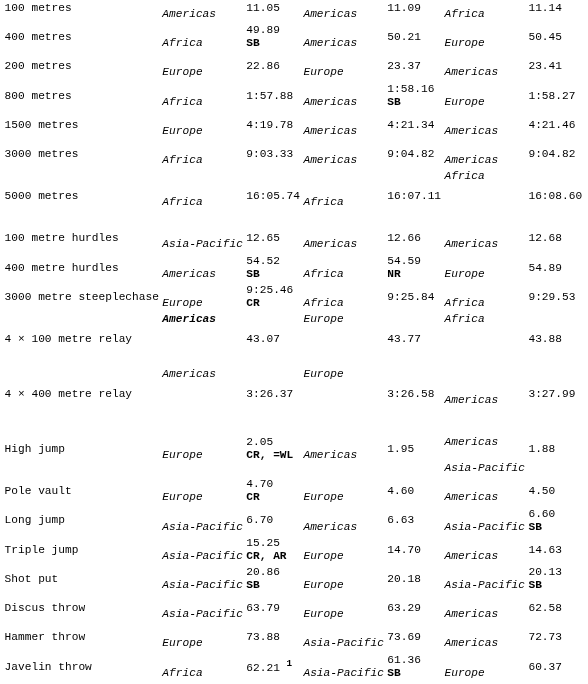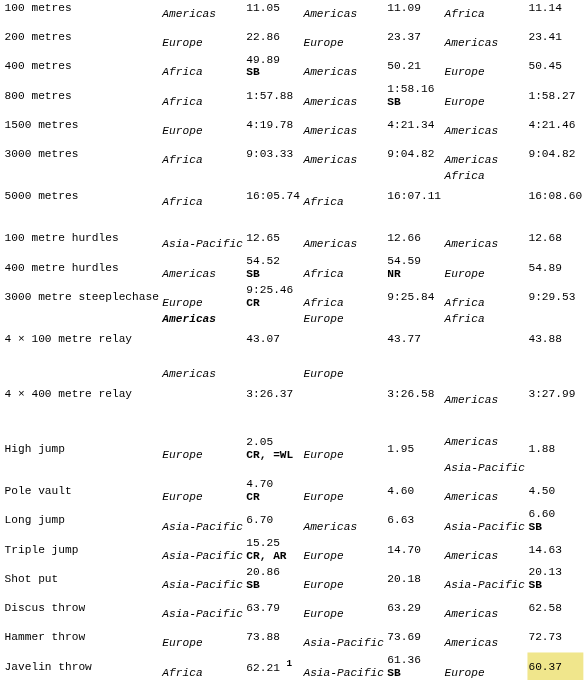 <table>
 <tr>
 <td>100 metres <br></td>
 <td> <br><em>Americas</em></td>
 <td>11.05</td>
 <td>   <br><em>Americas</em></td>
 <td>11.09</td>
 <td>  <br><em>Africa</em></td>
 <td>11.14</td>
 </tr>
 <tr>
+<td>200 metres <br></td>
+<td> <br><em>Europe</em></td>
+<td>22.86</td>
+<td>   <br><em>Europe</em></td>
+<td>23.37</td>
+<td>  <br><em>Americas</em></td>
+<td>23.41</td>
+</tr>
+<tr>
 <td>400 metres <br></td>
 <td> <br><em>Africa</em></td>
 <td>49.89 <br><strong>SB</strong></td>
 <td>   <br><em>Americas</em></td>
 <td>50.21</td>
 <td>  <br><em>Europe</em></td>
 <td>50.45</td>
-</tr>
-<tr>
-<td>200 metres <br></td>
-<td> <br><em>Europe</em></td>
-<td>22.86</td>
-<td>   <br><em>Europe</em></td>
-<td>23.37</td>
-<td>  <br><em>Americas</em></td>
-<td>23.41</td>
 </tr>
 <tr>
 <td>800 metres <br></td>
 <td> <br><em>Africa</em></td>
 <td>1:57.88</td>
 <td>   <br><em>Americas</em></td>
 <td>1:58.16 <br><strong>SB</strong></td>
 <td>  <br><em>Europe</em></td>
 <td>1:58.27</td>
 </tr>
 <tr>
 <td>1500 metres <br></td>
 <td> <br><em>Europe</em></td>
 <td>4:19.78</td>
 <td>   <br><em>Americas</em></td>
 <td>4:21.34</td>
 <td>  <br><em>Americas</em></td>
 <td>4:21.46</td>
 </tr>
 <tr>
 <td>3000 metres <br></td>
 <td> <br><em>Africa</em></td>
 <td>9:03.33</td>
 <td>  <br><em>Americas</em></td>
 <td>9:04.82</td>
 <td>  <br><em>Americas</em></td>
 <td>9:04.82</td>
 </tr>
 <tr>
 <td>5000 metres <br></td>
 <td> <br><em>Africa</em></td>
 <td>16:05.74</td>
 <td>   <br><em>Africa</em></td>
 <td>16:07.11</td>
 <td valign=top><em>Africa</em><br><br><br><br></td>
 <td>16:08.60</td>
 </tr>
 <tr>
 <td>100 metre hurdles <br></td>
 <td> <br><em>Asia-Pacific</em></td>
 <td>12.65</td>
 <td>   <br><em>Americas</em></td>
 <td>12.66</td>
 <td>  <br><em>Americas</em></td>
 <td>12.68</td>
 </tr>
 <tr>
 <td>400 metre hurdles <br></td>
 <td> <br><em>Americas</em></td>
 <td>54.52  	 <br><strong>SB</strong></td>
 <td>   <br><em>Africa</em></td>
 <td>54.59 <br><strong>NR</strong></td>
 <td>  <br><em>Europe</em></td>
 <td>54.89</td>
 </tr>
 <tr>
 <td>3000 metre steeplechase <br></td>
 <td> <br><em>Europe</em></td>
 <td>9:25.46  <br><strong>CR</strong></td>
 <td>   <br><em>Africa</em></td>
 <td>9:25.84</td>
 <td>  <br><em>Africa</em></td>
 <td>9:29.53</td>
 </tr>
 <tr>
 <td>4 × 100 metre relay <br></td>
 <td valign=top><strong><em>Americas</em><br><br><br><br></strong></td>
 <td>43.07</td>
 <td valign=top><em>Europe</em><br><br><br><br></td>
 <td>43.77</td>
 <td valign=top><em>Africa</em><br><br><br><br></td>
 <td>43.88</td>
 </tr>
 <tr>
 <td>4 × 400 metre relay <br></td>
 <td valign=top><em>Americas</em><br><br><br><br></td>
 <td>3:26.37</td>
 <td valign=top><em>Europe</em><br><br><br><br></td>
 <td>3:26.58</td>
 <td>  <br><em>Americas</em></td>
 <td>3:27.99</td>
 </tr>
 <tr>
 <td>High jump <br></td>
 <td> <br><em>Europe</em></td>
 <td>2.05  <br><strong>CR, =WL</strong></td>
-<td>  <br><em>Americas</em></td>
+<td> <br><em>Europe</em></td>
 <td>1.95</td>
 <td><br><em>Americas</em><br><br><em>Asia-Pacific</em></td>
 <td>1.88</td>
 </tr>
 <tr>
 <td>Pole vault <br></td>
 <td> <br><em>Europe</em></td>
 <td>4.70 <br><strong>CR</strong></td>
 <td>   <br><em>Europe</em></td>
 <td>4.60</td>
 <td>  <br><em>Americas</em></td>
 <td>4.50</td>
 </tr>
 <tr>
 <td>Long jump <br></td>
 <td> <br><em>Asia-Pacific</em></td>
 <td>6.70</td>
 <td>   <br><em>Americas</em></td>
 <td>6.63</td>
 <td>  <br><em>Asia-Pacific</em></td>
 <td>6.60<br><strong>SB</strong></td>
 </tr>
 <tr>
 <td>Triple jump <br></td>
 <td> <br><em>Asia-Pacific</em></td>
 <td>15.25 <br><strong>CR, AR</strong></td>
 <td>   <br><em>Europe</em></td>
 <td>14.70</td>
 <td>  <br><em>Americas</em></td>
 <td>14.63</td>
 </tr>
 <tr>
 <td>Shot put <br></td>
 <td> <br><em>Asia-Pacific</em></td>
 <td>20.86 <br><strong>SB</strong></td>
 <td>   <br><em>Europe</em></td>
 <td>20.18</td>
 <td>  <br><em>Asia-Pacific</em></td>
 <td>20.13<br><strong>SB</strong></td>
 </tr>
 <tr>
 <td>Discus throw <br></td>
 <td> <br><em>Asia-Pacific</em></td>
 <td>63.79</td>
 <td>   <br><em>Europe</em></td>
 <td>63.29</td>
 <td>  <br><em>Americas</em></td>
 <td>62.58</td>
 </tr>
 <tr>
 <td>Hammer throw <br></td>
 <td> <br><em>Europe</em></td>
 <td>73.88</td>
 <td>   <br><em>Asia-Pacific</em></td>
 <td>73.69</td>
 <td>  <br><em>Americas</em></td>
 <td>72.73</td>
 </tr>
 <tr>
 <td>Javelin throw <br></td>
 <td>   <br><em>Africa</em></td>
 <td>62.21 <sup><strong>1</strong></sup></td>
 <td>  <br><em>Asia-Pacific</em></td>
 <td>61.36<br><strong>SB</strong></td>
 <td> <br><em>Europe</em></td>
-<td>60.37</td>
+<td style="background: khaki;">60.37</td>
 </tr>
 </table>
